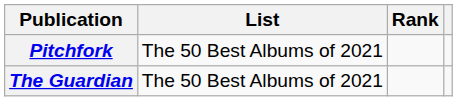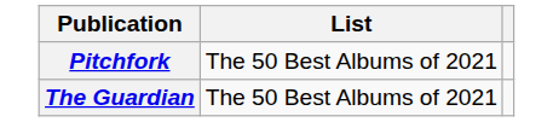 <table class="wikitable mw-collapsible sortable plainrowheaders" style="margin-left: auto; margin-right: auto; border: none;">
 <tr>
 <th scope="col">Publication</th>
 <th scope="col" class="unsortable">List</th>
-<th scope="col" data-sort-type="number">Rank</th>
 <th scope="col" class="unsortable"></th>
 </tr>
 <tr>
 <th scope="row"><em><a href='#'>Pitchfork</a></em></th>
 <td>The 50 Best Albums of 2021</td>
 <td></td>
-<td></td>
 </tr>
 <tr>
 <th scope="row"><em><a href='#'>The Guardian</a></em></th>
 <td>The 50 Best Albums of 2021</td>
 <td></td>
-<td></td>
 </tr>
 </table>
